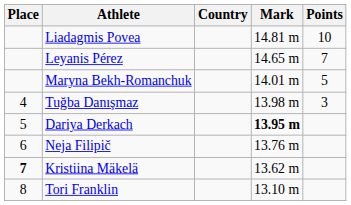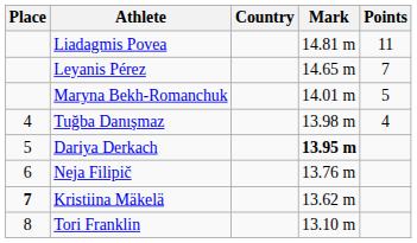 <table class="wikitable">
 <tr>
 <th>Place</th>
 <th>Athlete</th>
 <th>Country</th>
 <th>Mark</th>
 <th>Points</th>
 </tr>
 <tr>
 <td align=center></td>
 <td><a href='#'>Liadagmis Povea</a></td>
 <td></td>
 <td>14.81 m</td>
-<td align=center>10</td>
+<td align=center>11</td>
 </tr>
 <tr>
 <td align=center></td>
 <td><a href='#'>Leyanis Pérez</a></td>
 <td></td>
 <td>14.65 m</td>
 <td align=center>7</td>
 </tr>
 <tr>
 <td align=center></td>
 <td><a href='#'>Maryna Bekh-Romanchuk</a></td>
 <td></td>
 <td>14.01 m</td>
 <td align=center>5</td>
 </tr>
 <tr>
 <td align=center>4</td>
 <td><a href='#'>Tuğba Danışmaz</a></td>
 <td></td>
 <td>13.98 m</td>
-<td align=center>3</td>
+<td align=center>4</td>
 </tr>
 <tr>
 <td align=center>5</td>
 <td><a href='#'>Dariya Derkach</a></td>
 <td></td>
 <td><strong>13.95 m</strong></td>
 <td align=center></td>
 </tr>
 <tr>
 <td align=center>6</td>
 <td><a href='#'>Neja Filipič</a></td>
 <td></td>
 <td>13.76 m</td>
 <td align=center></td>
 </tr>
 <tr>
 <td align=center><strong>7</strong></td>
 <td><a href='#'>Kristiina Mäkelä</a></td>
 <td></td>
 <td>13.62 m</td>
 <td align=center></td>
 </tr>
 <tr>
 <td align=center>8</td>
 <td><a href='#'>Tori Franklin</a></td>
 <td></td>
 <td>13.10 m</td>
 <td align=center></td>
 </tr>
 </table>
